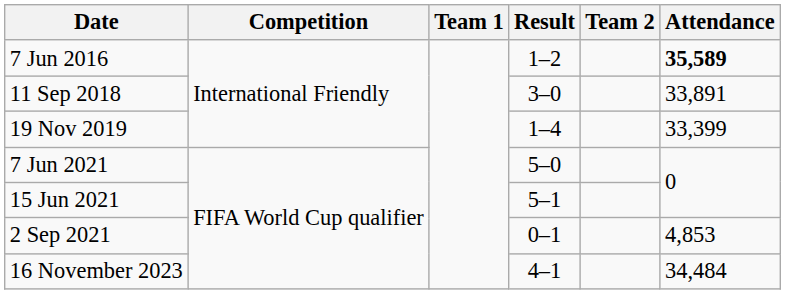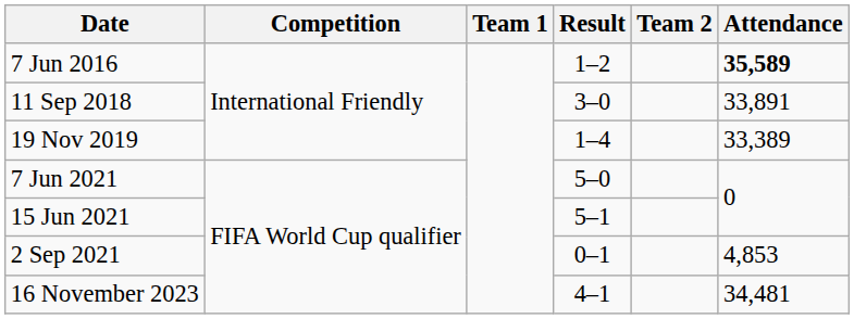 <table class="wikitable">
 <tr>
 <th>Date</th>
 <th>Competition</th>
 <th>Team 1</th>
 <th>Result</th>
 <th>Team 2</th>
 <th>Attendance</th>
 </tr>
 <tr>
 <td>7 Jun 2016</td>
 <td rowspan=3>International Friendly</td>
 <td rowspan=7></td>
 <td align=center>1–2</td>
 <td></td>
 <td><strong>35,589</strong></td>
 </tr>
 <tr>
 <td>11 Sep 2018</td>
 <td align=center>3–0</td>
 <td></td>
 <td>33,891</td>
 </tr>
 <tr>
 <td>19 Nov 2019</td>
 <td align=center>1–4</td>
 <td></td>
-<td>33,399</td>
+<td>33,389</td>
 </tr>
 <tr>
 <td>7 Jun 2021</td>
 <td rowspan=4>FIFA World Cup qualifier</td>
 <td align=center>5–0</td>
 <td></td>
 <td rowspan=2>0</td>
 </tr>
 <tr>
 <td>15 Jun 2021</td>
 <td align=center>5–1</td>
 <td></td>
 </tr>
 <tr>
 <td>2 Sep 2021</td>
 <td align=center>0–1</td>
 <td></td>
 <td>4,853</td>
 </tr>
 <tr>
 <td>16 November 2023</td>
 <td align=center>4–1</td>
 <td></td>
-<td>34,484</td>
+<td>34,481</td>
 </tr>
 </table>
